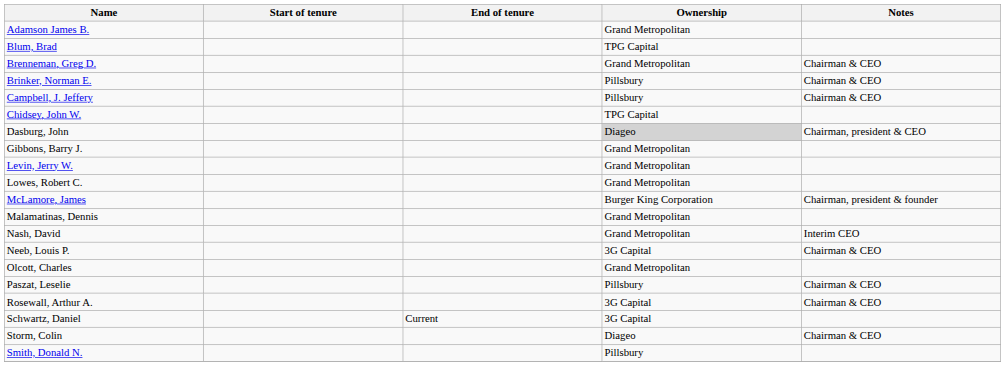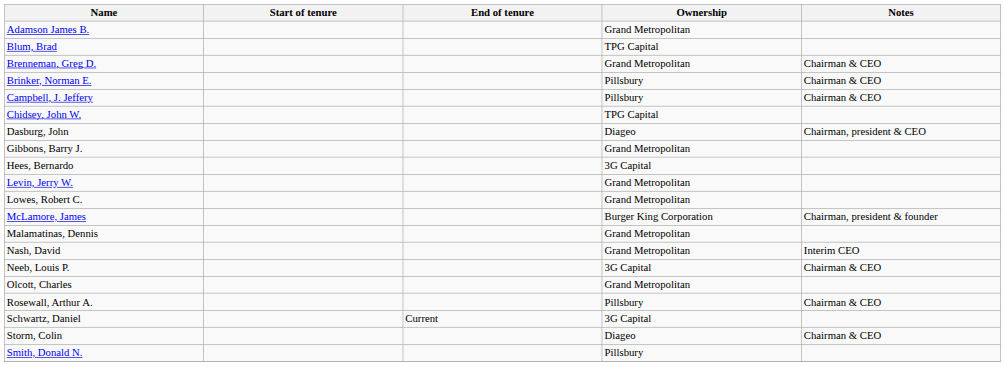 <table class="wikitable sortable" style="margin:left; text-align: left; width:75%;">
 <tr>
 <th width=20%>Name</th>
 <th width=20%>Start of tenure</th>
 <th width=20%>End of tenure</th>
 <th width=20%>Ownership</th>
 <th width=20% class="unsortable">Notes</th>
 </tr>
 <tr>
 <td><a href='#'>Adamson James B.</a></td>
 <td></td>
 <td></td>
 <td>Grand Metropolitan</td>
 <td></td>
 </tr>
 <tr>
 <td><a href='#'>Blum, Brad</a></td>
 <td></td>
 <td></td>
 <td>TPG Capital</td>
 <td></td>
 </tr>
 <tr>
 <td><a href='#'>Brenneman, Greg D.</a></td>
 <td></td>
 <td></td>
 <td>Grand Metropolitan</td>
 <td>Chairman & CEO</td>
 </tr>
 <tr>
 <td><a href='#'>Brinker, Norman E.</a></td>
 <td></td>
 <td></td>
 <td>Pillsbury</td>
 <td>Chairman & CEO</td>
 </tr>
 <tr>
 <td><a href='#'>Campbell, J. Jeffery</a></td>
 <td></td>
 <td></td>
 <td>Pillsbury</td>
 <td>Chairman & CEO</td>
 </tr>
 <tr>
 <td><a href='#'>Chidsey, John W.</a></td>
 <td></td>
 <td></td>
 <td>TPG Capital</td>
 <td></td>
 </tr>
 <tr>
 <td>Dasburg, John</td>
 <td></td>
 <td></td>
-<td style="background: lightgrey;">Diageo</td>
+<td>Diageo</td>
 <td>Chairman, president & CEO</td>
 </tr>
 <tr>
 <td>Gibbons, Barry J.</td>
 <td></td>
 <td></td>
 <td>Grand Metropolitan</td>
+<td></td>
+</tr>
+<tr>
+<td>Hees, Bernardo</td>
+<td></td>
+<td></td>
+<td>3G Capital</td>
 <td></td>
 </tr>
 <tr>
 <td><a href='#'>Levin, Jerry W.</a></td>
 <td></td>
 <td></td>
 <td>Grand Metropolitan</td>
 <td></td>
 </tr>
 <tr>
 <td>Lowes, Robert C.</td>
 <td></td>
 <td></td>
 <td>Grand Metropolitan</td>
 <td></td>
 </tr>
 <tr>
 <td><a href='#'>McLamore, James</a></td>
 <td></td>
 <td></td>
 <td>Burger King Corporation</td>
 <td>Chairman, president & founder</td>
 </tr>
 <tr>
 <td>Malamatinas, Dennis</td>
 <td></td>
 <td></td>
 <td>Grand Metropolitan</td>
 <td></td>
 </tr>
 <tr>
 <td>Nash, David</td>
 <td></td>
 <td></td>
 <td>Grand Metropolitan</td>
 <td>Interim CEO</td>
 </tr>
 <tr>
 <td>Neeb, Louis P.</td>
 <td></td>
 <td></td>
 <td>3G Capital</td>
 <td>Chairman & CEO</td>
 </tr>
 <tr>
 <td>Olcott, Charles</td>
 <td></td>
 <td></td>
 <td>Grand Metropolitan</td>
 <td></td>
 </tr>
 <tr>
-<td>Paszat, Leselie</td>
+<td>Rosewall, Arthur A.</td>
 <td></td>
 <td></td>
 <td>Pillsbury</td>
-<td>Chairman & CEO</td>
-</tr>
-<tr>
-<td>Rosewall, Arthur A.</td>
-<td></td>
-<td></td>
-<td>3G Capital</td>
 <td>Chairman & CEO</td>
 </tr>
 <tr>
 <td>Schwartz, Daniel</td>
 <td></td>
 <td>Current</td>
 <td>3G Capital</td>
 <td></td>
 </tr>
 <tr>
 <td>Storm, Colin</td>
 <td></td>
 <td></td>
 <td>Diageo</td>
 <td>Chairman & CEO</td>
 </tr>
 <tr>
 <td><a href='#'>Smith, Donald N.</a></td>
 <td></td>
 <td></td>
 <td>Pillsbury</td>
 <td></td>
 </tr>
 <tr>
 </tr>
 </table>
